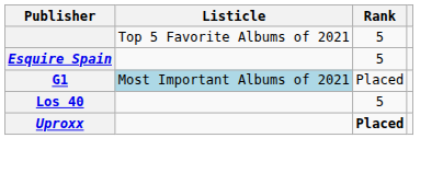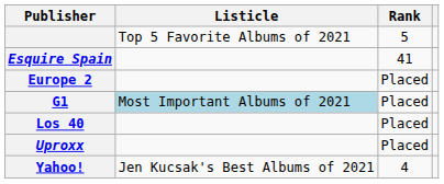 <table class="wikitable plainrowheaders sortable" style="text-align:center">
 <tr>
 <th scope="col">Publisher</th>
 <th scope="col">Listicle</th>
 <th scope="col">Rank</th>
 <th scope="col" class="unsortable"></th>
 </tr>
 <tr>
 <th scope="row"></th>
 <td style="text-align:left;">Top 5 Favorite Albums of 2021</td>
 <td>5</td>
 <td></td>
 </tr>
 <tr>
 <th scope="row"><em><a href='#'>Esquire Spain</a></em></th>
 <td style="text-align:left;"></td>
-<td>5</td>
+<td>41</td>
+<td></td>
+</tr>
+<tr>
+<th scope="row"><a href='#'>Europe 2</a></th>
+<td style="text-align:left;"></td>
+<td>Placed</td>
 <td></td>
 </tr>
 <tr>
 <th scope="row"><a href='#'>G1</a></th>
 <td style="background: lightblue; text-align:left;">Most Important Albums of 2021</td>
 <td>Placed</td>
 <td></td>
 </tr>
 <tr>
 <th scope="row"><a href='#'>Los 40</a></th>
 <td style="text-align:left;"></td>
-<td>5</td>
+<td>Placed</td>
 <td></td>
 </tr>
 <tr>
 <th scope="row"><em><a href='#'>Uproxx</a></em></th>
 <td style="text-align:left;"></td>
-<td><strong>Placed</strong></td>
+<td>Placed</td>
+<td></td>
+</tr>
+<tr>
+<th scope="row"><a href='#'>Yahoo!</a></th>
+<td style="text-align:left;">Jen Kucsak's Best Albums of 2021</td>
+<td>4</td>
 <td></td>
 </tr>
 </table>
